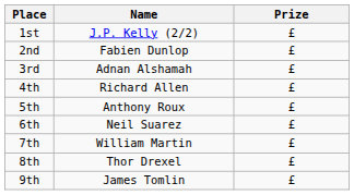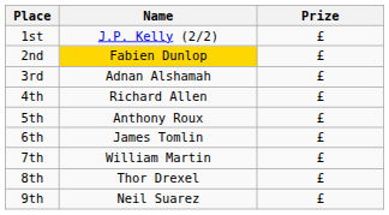 <table class="wikitable">
 <tr>
 <th width="50">Place</th>
 <th width="200">Name</th>
 <th width="125">Prize</th>
 </tr>
 <tr>
 <td align="center">1st</td>
 <td align="center"><a href='#'>J.P. Kelly</a> (2/2)</td>
 <td align="center">£</td>
 </tr>
 <tr>
 <td align="center">2nd</td>
-<td align="center">Fabien Dunlop</td>
+<td align="center" style="background: gold;">Fabien Dunlop</td>
 <td align="center">£</td>
 </tr>
 <tr>
 <td align="center">3rd</td>
 <td align="center">Adnan Alshamah</td>
 <td align="center">£</td>
 </tr>
 <tr>
 <td align="center">4th</td>
 <td align="center">Richard Allen</td>
 <td align="center">£</td>
 </tr>
 <tr>
 <td align="center">5th</td>
 <td align="center">Anthony Roux</td>
 <td align="center">£</td>
 </tr>
 <tr>
 <td align="center">6th</td>
-<td align="center">Neil Suarez</td>
+<td align="center">James Tomlin</td>
 <td align="center">£</td>
 </tr>
 <tr>
 <td align="center">7th</td>
 <td align="center">William Martin</td>
 <td align="center">£</td>
 </tr>
 <tr>
 <td align="center">8th</td>
 <td align="center">Thor Drexel</td>
 <td align="center">£</td>
 </tr>
 <tr>
 <td align="center">9th</td>
-<td align="center">James Tomlin</td>
+<td align="center">Neil Suarez</td>
 <td align="center">£</td>
 </tr>
 </table>
